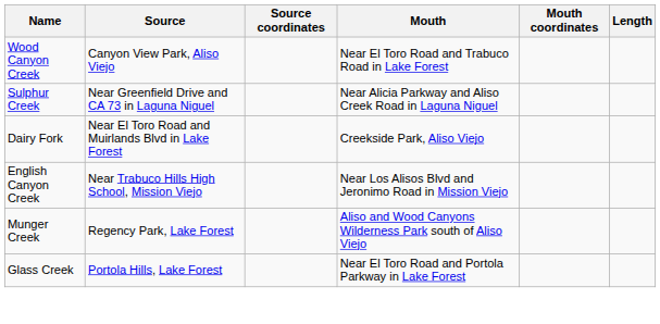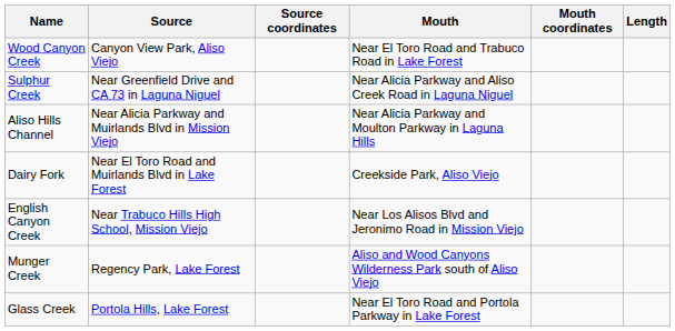 <table class="wikitable">
 <tr>
 <th>Name</th>
 <th>Source</th>
 <th>Source coordinates</th>
 <th>Mouth</th>
 <th>Mouth coordinates</th>
 <th>Length</th>
 </tr>
 <tr>
 <td><a href='#'>Wood Canyon Creek</a></td>
 <td>Canyon View Park, <a href='#'>Aliso Viejo</a></td>
 <td></td>
 <td>Near El Toro Road and Trabuco Road in <a href='#'>Lake Forest</a></td>
 <td></td>
 <td></td>
 </tr>
 <tr>
 <td><a href='#'>Sulphur Creek</a></td>
 <td>Near Greenfield Drive and <a href='#'>CA 73</a> in <a href='#'>Laguna Niguel</a></td>
 <td></td>
 <td>Near Alicia Parkway and Aliso Creek Road in <a href='#'>Laguna Niguel</a></td>
+<td></td>
+<td></td>
+</tr>
+<tr>
+<td>Aliso Hills Channel</td>
+<td>Near Alicia Parkway and Muirlands Blvd in <a href='#'>Mission Viejo</a></td>
+<td></td>
+<td>Near Alicia Parkway and Moulton Parkway in <a href='#'>Laguna Hills</a></td>
 <td></td>
 <td></td>
 </tr>
 <tr>
 <td>Dairy Fork</td>
 <td>Near El Toro Road and Muirlands Blvd in <a href='#'>Lake Forest</a></td>
 <td></td>
 <td>Creekside Park, <a href='#'>Aliso Viejo</a></td>
 <td></td>
 <td></td>
 </tr>
 <tr>
 <td>English Canyon Creek</td>
 <td>Near <a href='#'>Trabuco Hills High School</a>, <a href='#'>Mission Viejo</a></td>
 <td></td>
 <td>Near Los Alisos Blvd and Jeronimo Road in <a href='#'>Mission Viejo</a></td>
 <td></td>
 <td></td>
 </tr>
 <tr>
 <td>Munger Creek</td>
 <td>Regency Park, <a href='#'>Lake Forest</a></td>
 <td></td>
 <td><a href='#'>Aliso and Wood Canyons Wilderness Park</a> south of <a href='#'>Aliso Viejo</a></td>
 <td></td>
 <td></td>
 </tr>
 <tr>
 <td>Glass Creek</td>
 <td><a href='#'>Portola Hills</a>, <a href='#'>Lake Forest</a></td>
 <td></td>
 <td>Near El Toro Road and Portola Parkway  in <a href='#'>Lake Forest</a></td>
 <td></td>
 <td></td>
 </tr>
 </table>
